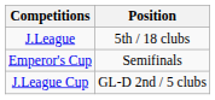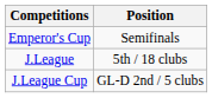 <table class="wikitable" style="text-align:center;">
 <tr>
 <th>Competitions</th>
 <th>Position</th>
 </tr>
 <tr>
+<td><a href='#'>Emperor's Cup</a></td>
+<td>Semifinals</td>
+</tr>
+<tr>
 <td><a href='#'>J.League</a></td>
 <td>5th / 18 clubs</td>
-</tr>
-<tr>
-<td><a href='#'>Emperor's Cup</a></td>
-<td>Semifinals</td>
 </tr>
 <tr>
 <td><a href='#'>J.League Cup</a></td>
 <td>GL-D 2nd / 5 clubs</td>
 </tr>
 </table>
